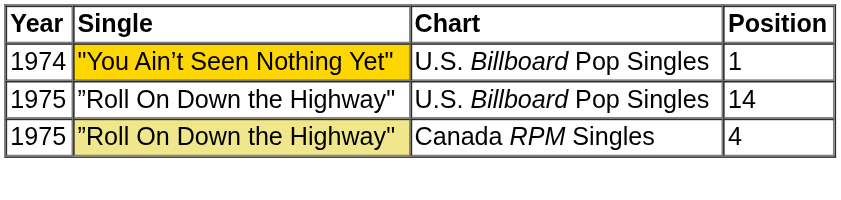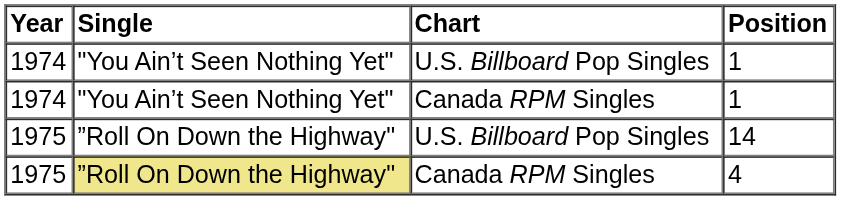 <table border=1 cellspacing=0 cellpadding=2 width="60%">
 <tr>
 <th align="left">Year</th>
 <th align="left">Single</th>
 <th align="left">Chart</th>
 <th align="left">Position</th>
 </tr>
 <tr>
 <td align="left">1974</td>
-<td align="left" style="background: gold;">"You Ain’t Seen Nothing Yet"</td>
+<td align="left">"You Ain’t Seen Nothing Yet"</td>
 <td align="left">U.S. <em>Billboard</em> Pop Singles</td>
+<td align="left">1</td>
+</tr>
+<tr>
+<td align="left">1974</td>
+<td align="left">"You Ain’t Seen Nothing Yet"</td>
+<td align="left">Canada <em>RPM</em> Singles</td>
 <td align="left">1</td>
 </tr>
 <tr>
 <td align="left">1975</td>
 <td align="left">”Roll On Down the Highway"</td>
 <td align="left">U.S. <em>Billboard</em> Pop Singles</td>
 <td align="left">14</td>
 </tr>
 <tr>
 <td align="left">1975</td>
 <td align="left" style="background: khaki;">”Roll On Down the Highway"</td>
 <td align="left">Canada <em>RPM</em> Singles</td>
 <td align="left">4</td>
 </tr>
 <tr>
 </tr>
 </table>
